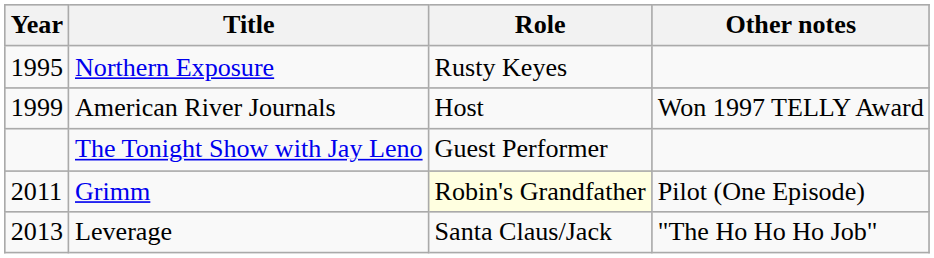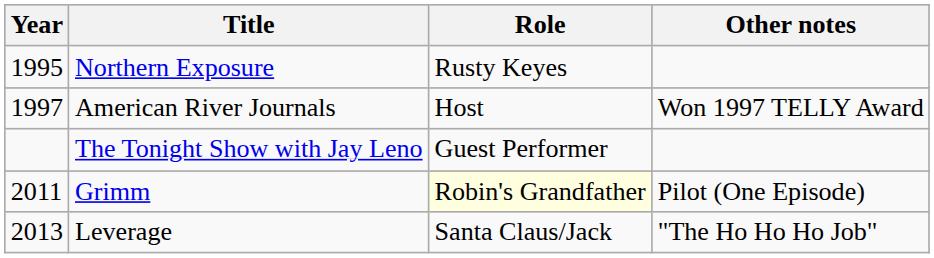 <table class="wikitable">
 <tr>
 <th>Year</th>
 <th>Title</th>
 <th>Role</th>
 <th>Other notes</th>
 </tr>
 <tr>
 <td>1995</td>
 <td><a href='#'>Northern Exposure</a></td>
 <td>Rusty Keyes</td>
 <td></td>
 </tr>
 <tr>
-<td>1999</td>
+<td>1997</td>
 <td>American River Journals</td>
 <td>Host</td>
 <td>Won 1997 TELLY Award</td>
 </tr>
 <tr>
 <td></td>
 <td><a href='#'>The Tonight Show with Jay Leno</a></td>
 <td>Guest Performer</td>
 <td></td>
 </tr>
 <tr>
 <td>2011</td>
 <td><a href='#'>Grimm</a></td>
 <td style="background: lightyellow;">Robin's Grandfather</td>
 <td>Pilot (One Episode)</td>
 </tr>
 <tr>
 <td>2013</td>
 <td>Leverage</td>
 <td>Santa Claus/Jack</td>
 <td>"The Ho Ho Ho Job"</td>
 </tr>
 </table>
